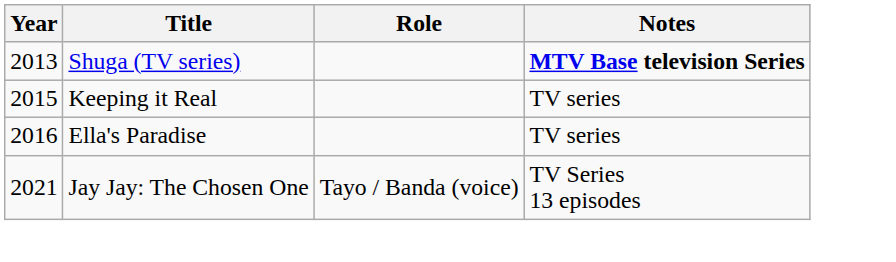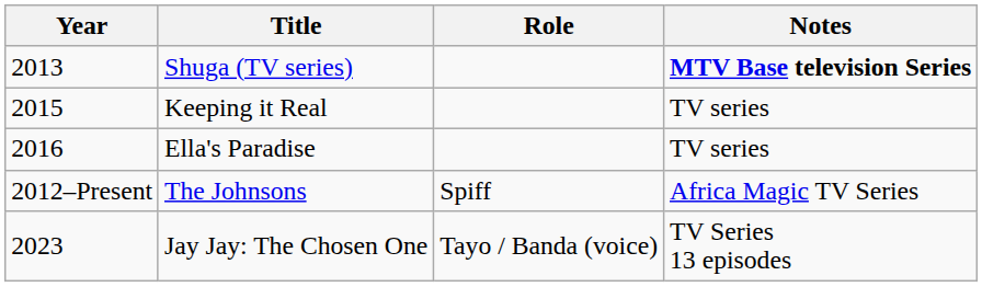 <table class="wikitable">
 <tr>
 <th>Year</th>
 <th>Title</th>
 <th>Role</th>
 <th>Notes</th>
 </tr>
 <tr>
 <td>2013</td>
 <td><a href='#'>Shuga (TV series)</a></td>
 <td></td>
 <td><strong><a href='#'>MTV Base</a> television Series</strong></td>
 </tr>
 <tr>
 <td>2015</td>
 <td>Keeping it Real</td>
 <td></td>
 <td>TV series</td>
 </tr>
 <tr>
 <td>2016</td>
 <td>Ella's Paradise</td>
 <td></td>
 <td>TV series</td>
 </tr>
 <tr>
-<td>2021</td>
+<td>2012–Present</td>
+<td><a href='#'>The Johnsons</a></td>
+<td>Spiff</td>
+<td><a href='#'>Africa Magic</a> TV Series</td>
+</tr>
+<tr>
+<td>2023</td>
 <td>Jay Jay: The Chosen One</td>
 <td>Tayo / Banda (voice)</td>
 <td>TV Series<br>13 episodes</td>
 </tr>
 </table>
